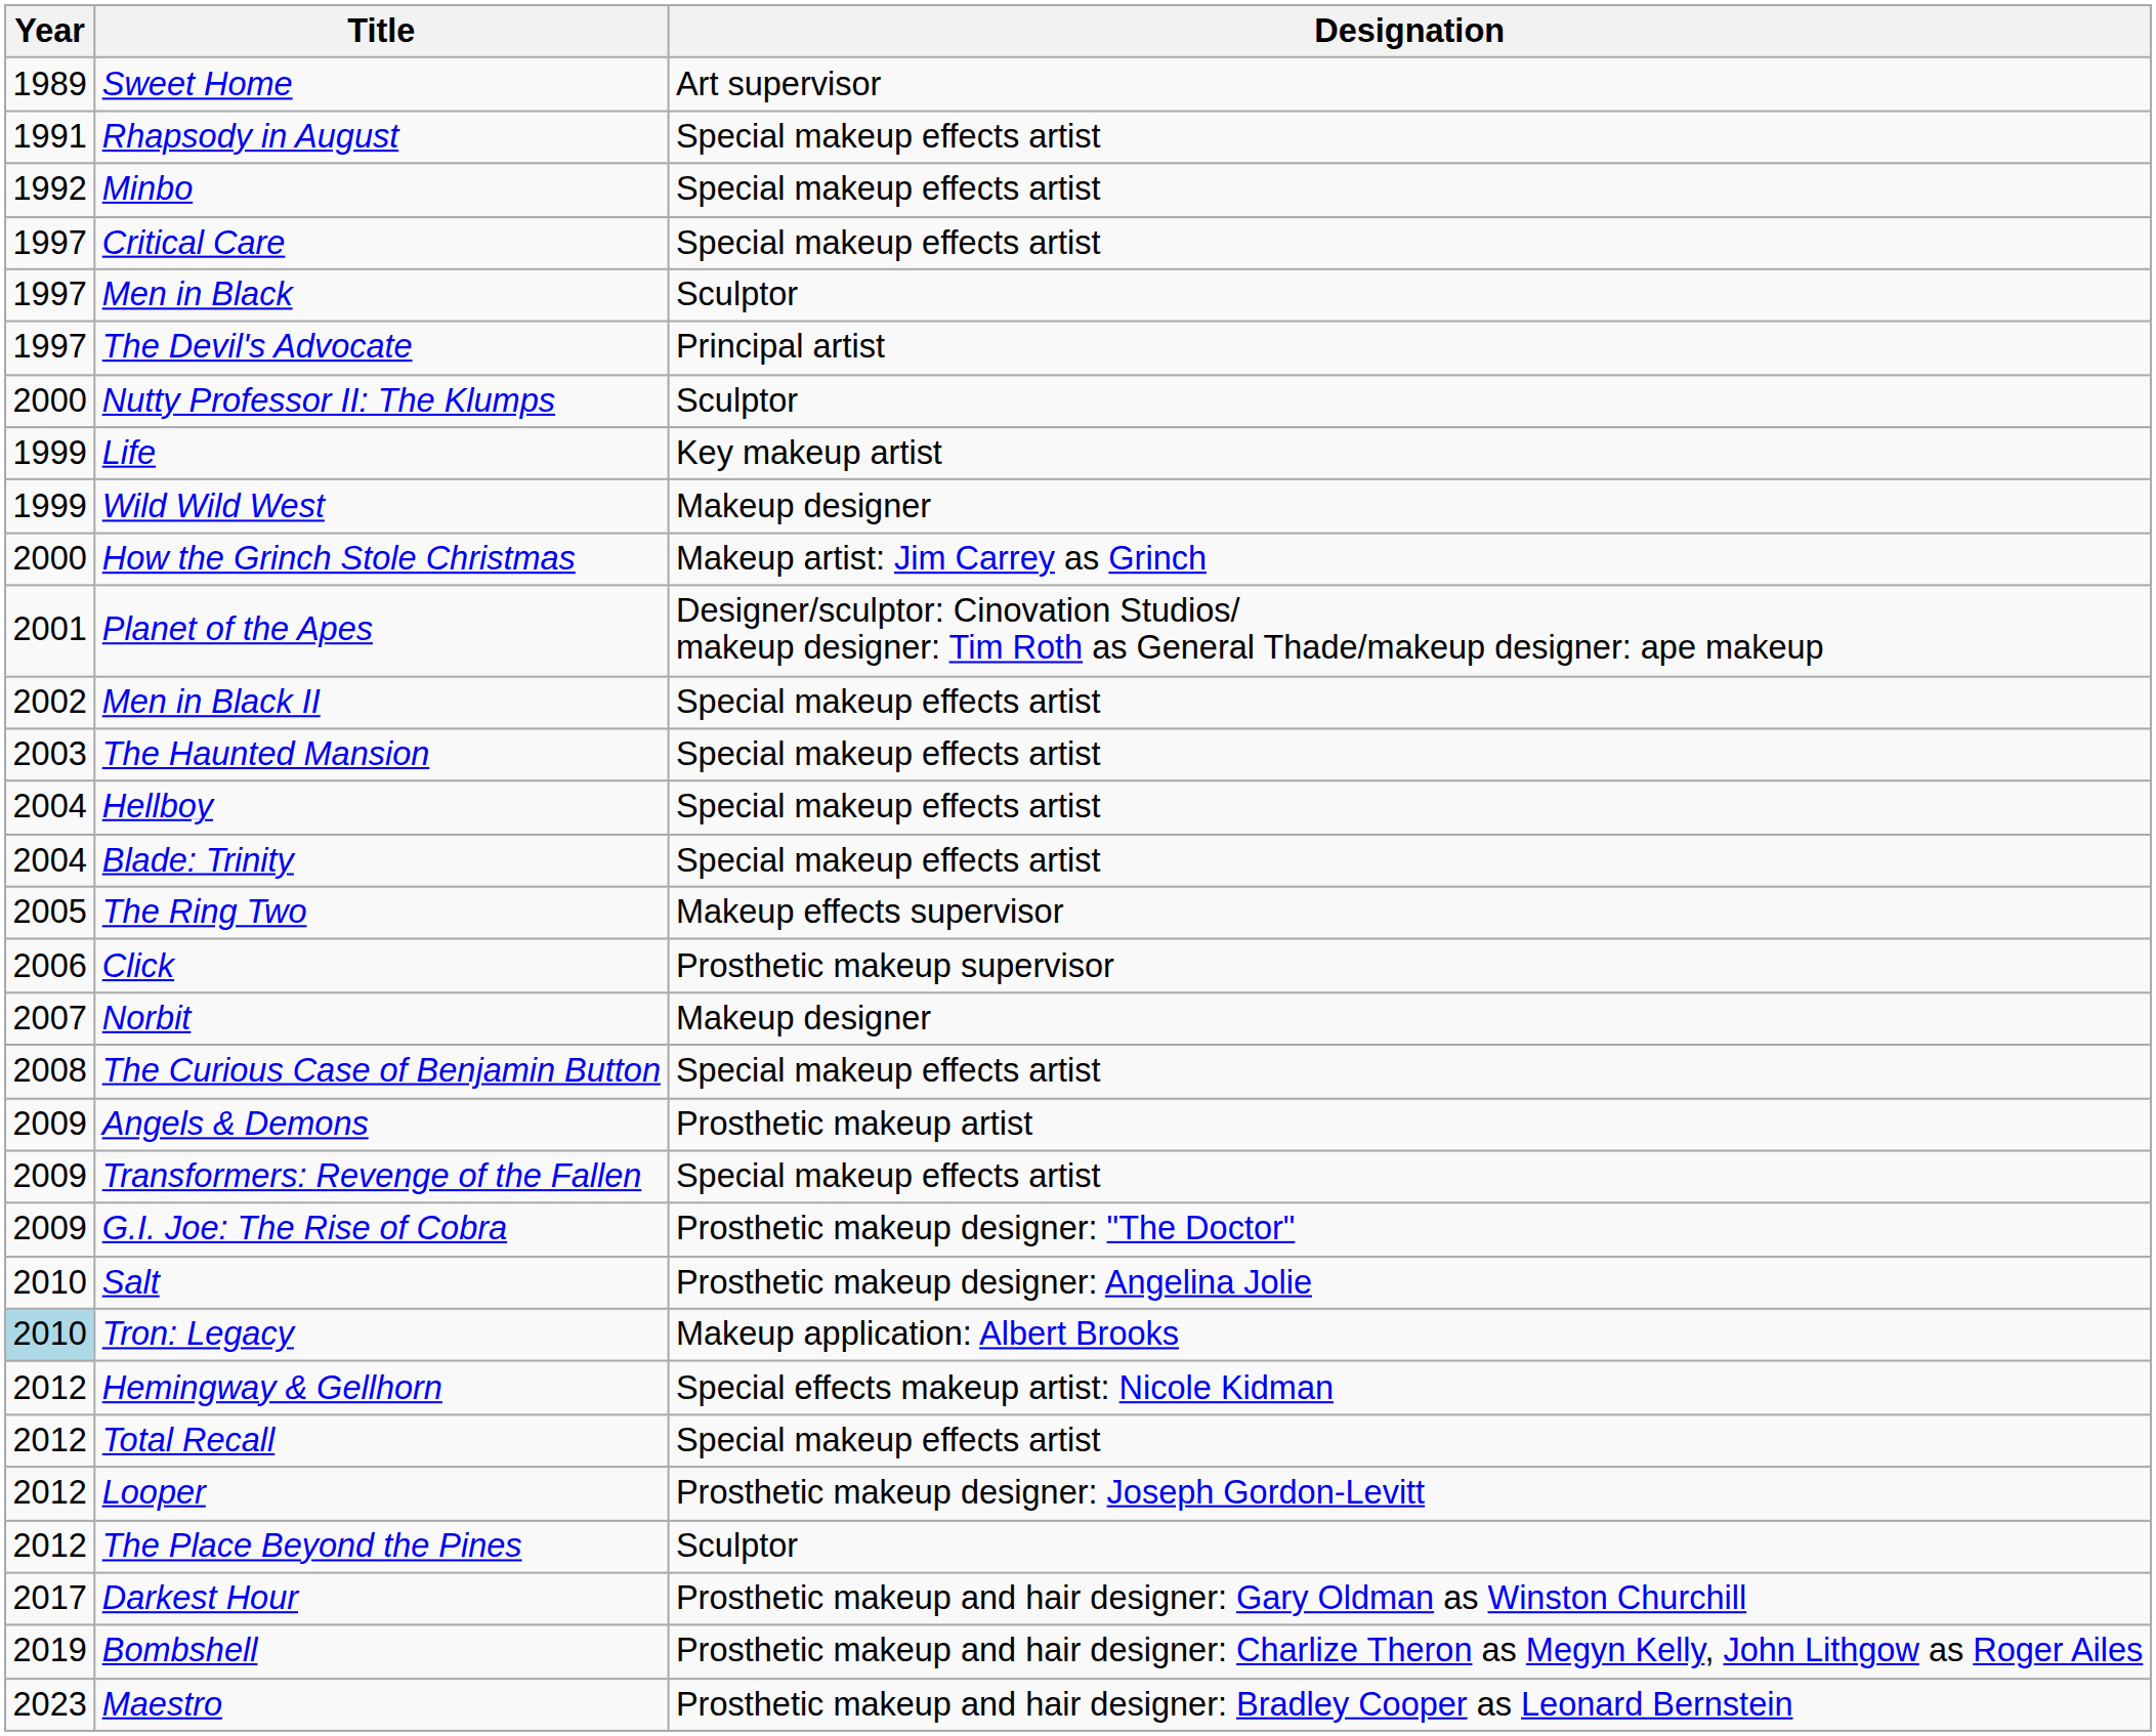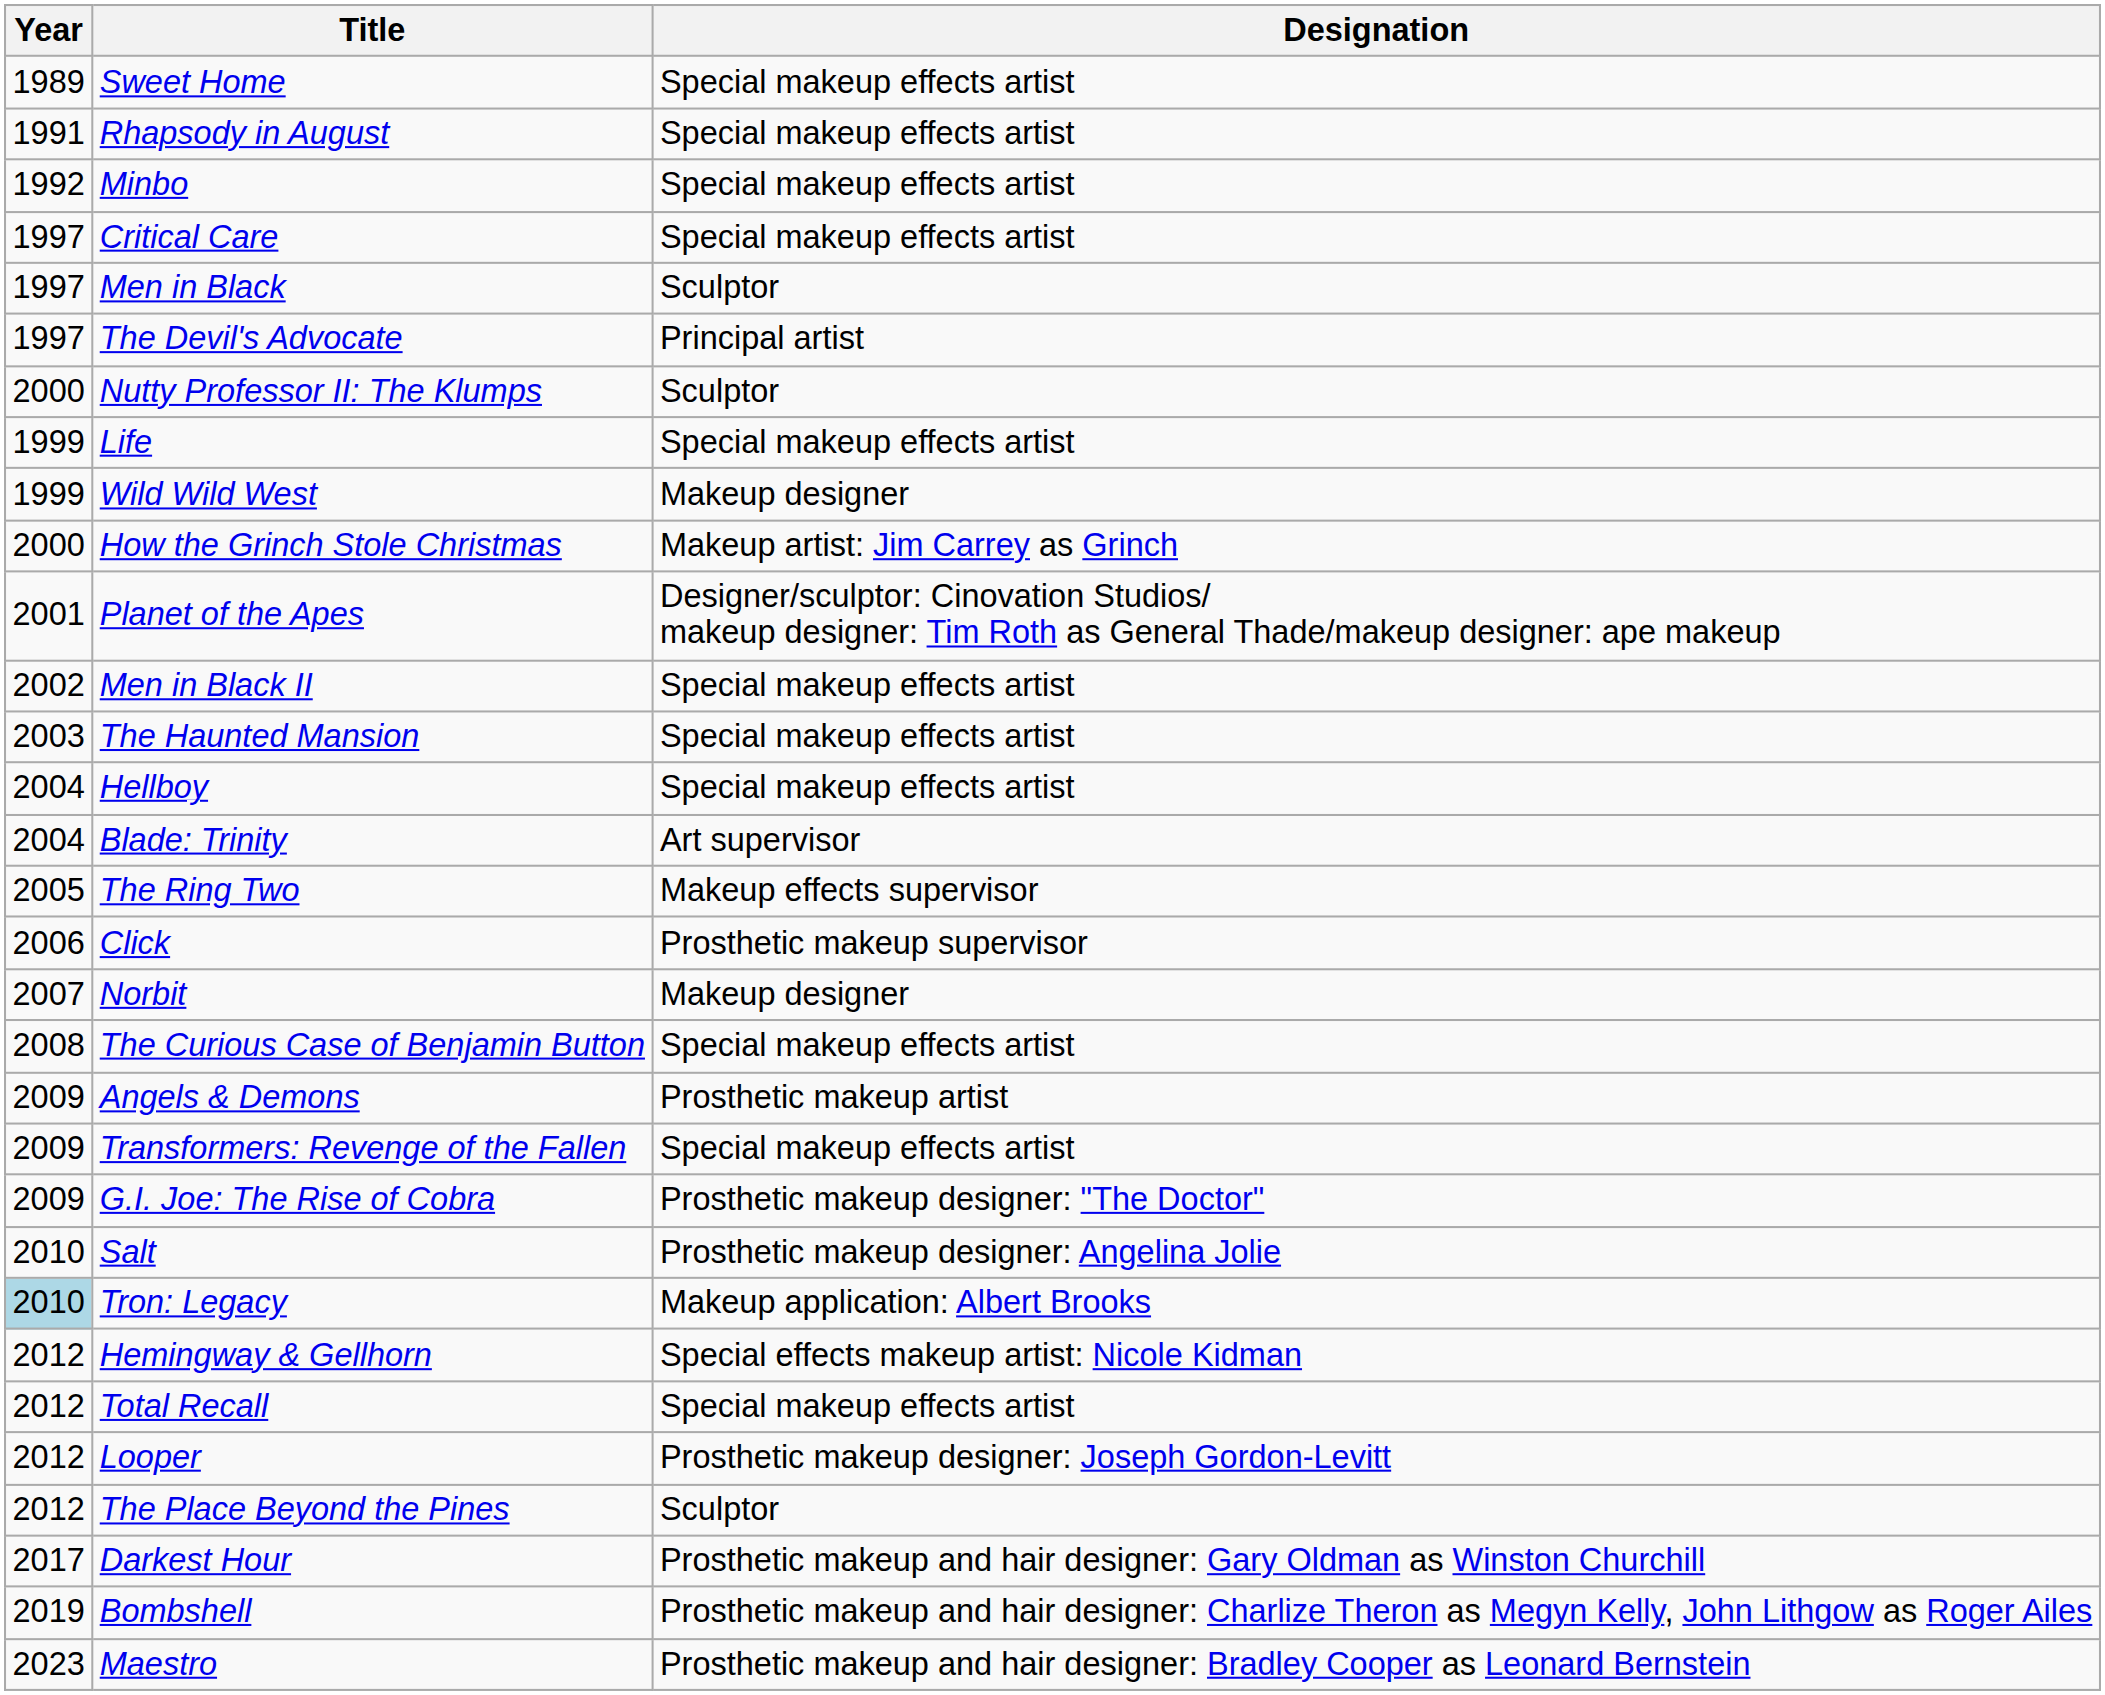 <table class="wikitable">
 <tr>
 <th>Year</th>
 <th>Title</th>
 <th>Designation</th>
 </tr>
 <tr>
 <td>1989</td>
 <td><em><a href='#'>Sweet Home</a></em></td>
-<td>Art supervisor</td>
+<td>Special makeup effects artist</td>
 </tr>
 <tr>
 <td>1991</td>
 <td><em><a href='#'>Rhapsody in August</a></em></td>
 <td>Special makeup effects artist</td>
 </tr>
 <tr>
 <td>1992</td>
 <td><em><a href='#'>Minbo</a></em></td>
 <td>Special makeup effects artist</td>
 </tr>
 <tr>
 <td>1997</td>
 <td><em><a href='#'>Critical Care</a></em></td>
 <td>Special makeup effects artist</td>
 </tr>
 <tr>
 <td>1997</td>
 <td><em><a href='#'>Men in Black</a></em></td>
 <td>Sculptor</td>
 </tr>
 <tr>
 <td>1997</td>
 <td><em><a href='#'>The Devil's Advocate</a></em></td>
 <td>Principal artist</td>
 </tr>
 <tr>
 <td>2000</td>
 <td><em><a href='#'>Nutty Professor II: The Klumps</a></em></td>
 <td>Sculptor</td>
 </tr>
 <tr>
 <td>1999</td>
 <td><em><a href='#'>Life</a></em></td>
-<td>Key makeup artist</td>
+<td>Special makeup effects artist</td>
 </tr>
 <tr>
 <td>1999</td>
 <td><em><a href='#'>Wild Wild West</a></em></td>
 <td>Makeup designer</td>
 </tr>
 <tr>
 <td>2000</td>
 <td><em><a href='#'>How the Grinch Stole Christmas</a></em></td>
 <td>Makeup artist: <a href='#'>Jim Carrey</a> as <a href='#'>Grinch</a></td>
 </tr>
 <tr>
 <td>2001</td>
 <td><em><a href='#'>Planet of the Apes</a></em></td>
 <td>Designer/sculptor: Cinovation Studios/<br>makeup designer: <a href='#'>Tim Roth</a> as General Thade/makeup designer: ape makeup</td>
 </tr>
 <tr>
 <td>2002</td>
 <td><em><a href='#'>Men in Black II</a></em></td>
 <td>Special makeup effects artist</td>
 </tr>
 <tr>
 <td>2003</td>
 <td><em><a href='#'>The Haunted Mansion</a></em></td>
 <td>Special makeup effects artist</td>
 </tr>
 <tr>
 <td>2004</td>
 <td><em><a href='#'>Hellboy</a></em></td>
 <td>Special makeup effects artist</td>
 </tr>
 <tr>
 <td>2004</td>
 <td><em><a href='#'>Blade: Trinity</a></em></td>
-<td>Special makeup effects artist</td>
+<td>Art supervisor</td>
 </tr>
 <tr>
 <td>2005</td>
 <td><em><a href='#'>The Ring Two</a></em></td>
 <td>Makeup effects supervisor</td>
 </tr>
 <tr>
 <td>2006</td>
 <td><em><a href='#'>Click</a></em></td>
 <td>Prosthetic makeup supervisor</td>
 </tr>
 <tr>
 <td>2007</td>
 <td><em><a href='#'>Norbit</a></em></td>
 <td>Makeup designer</td>
 </tr>
 <tr>
 <td>2008</td>
 <td><em><a href='#'>The Curious Case of Benjamin Button</a></em></td>
 <td>Special makeup effects artist</td>
 </tr>
 <tr>
 <td>2009</td>
 <td><em><a href='#'>Angels & Demons</a></em></td>
 <td>Prosthetic makeup artist</td>
 </tr>
 <tr>
 <td>2009</td>
 <td><em><a href='#'>Transformers: Revenge of the Fallen</a></em></td>
 <td>Special makeup effects artist</td>
 </tr>
 <tr>
 <td>2009</td>
 <td><em><a href='#'>G.I. Joe: The Rise of Cobra</a></em></td>
 <td>Prosthetic makeup designer: <a href='#'>"The Doctor"</a></td>
 </tr>
 <tr>
 <td>2010</td>
 <td><em><a href='#'>Salt</a></em></td>
 <td>Prosthetic makeup designer: <a href='#'>Angelina Jolie</a></td>
 </tr>
 <tr>
 <td style="background: lightblue;">2010</td>
 <td><em><a href='#'>Tron: Legacy</a></em></td>
 <td>Makeup application: <a href='#'>Albert Brooks</a></td>
 </tr>
 <tr>
 <td>2012</td>
 <td><em><a href='#'>Hemingway & Gellhorn</a></em></td>
 <td>Special effects makeup artist: <a href='#'>Nicole Kidman</a></td>
 </tr>
 <tr>
 <td>2012</td>
 <td><em><a href='#'>Total Recall</a></em></td>
 <td>Special makeup effects artist</td>
 </tr>
 <tr>
 <td>2012</td>
 <td><em><a href='#'>Looper</a></em></td>
 <td>Prosthetic makeup designer: <a href='#'>Joseph Gordon-Levitt</a></td>
 </tr>
 <tr>
 <td>2012</td>
 <td><em><a href='#'>The Place Beyond the Pines</a></em></td>
 <td>Sculptor</td>
 </tr>
 <tr>
 <td>2017</td>
 <td><em><a href='#'>Darkest Hour</a></em></td>
 <td>Prosthetic makeup and hair designer: <a href='#'>Gary Oldman</a> as <a href='#'>Winston Churchill</a></td>
 </tr>
 <tr>
 <td>2019</td>
 <td><em><a href='#'>Bombshell</a></em></td>
 <td>Prosthetic makeup and hair designer: <a href='#'>Charlize Theron</a> as <a href='#'>Megyn Kelly</a>, <a href='#'>John Lithgow</a> as <a href='#'>Roger Ailes</a></td>
 </tr>
 <tr>
 <td>2023</td>
 <td><em><a href='#'>Maestro</a></em></td>
 <td>Prosthetic makeup and hair designer: <a href='#'>Bradley Cooper</a> as <a href='#'>Leonard Bernstein</a></td>
 </tr>
 </table>
